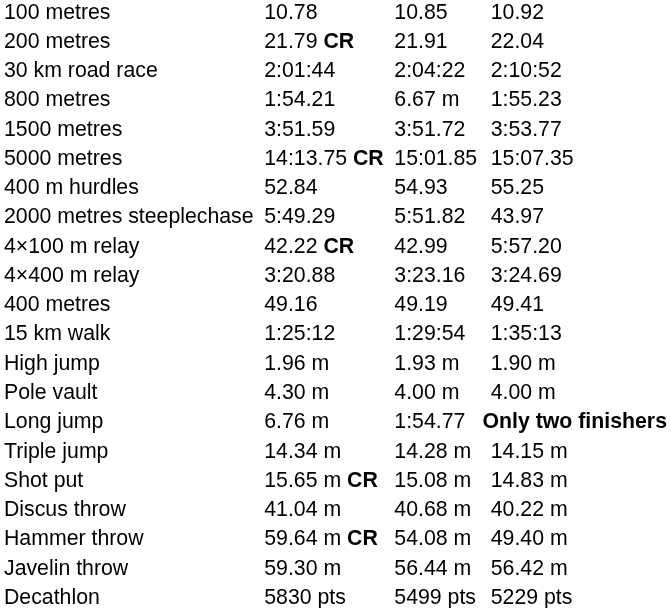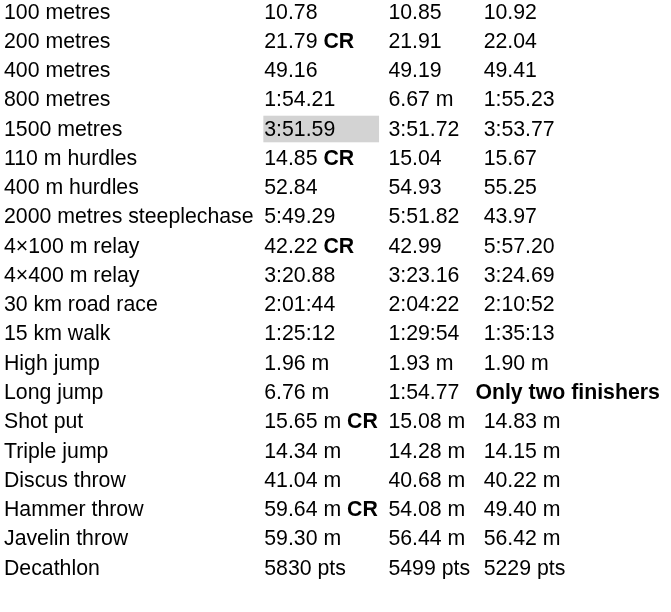 <table>
 <tr>
 <td>100 metres</td>
 <td></td>
 <td>10.78</td>
 <td></td>
 <td>10.85</td>
 <td></td>
 <td>10.92</td>
 </tr>
 <tr>
 <td>200 metres</td>
 <td></td>
 <td>21.79 <strong>CR</strong></td>
 <td></td>
 <td>21.91</td>
 <td></td>
 <td>22.04</td>
 </tr>
 <tr>
-<td>30 km road race</td>
+<td>400 metres</td>
 <td></td>
-<td>2:01:44</td>
+<td>49.16</td>
 <td></td>
-<td>2:04:22</td>
+<td>49.19</td>
 <td></td>
-<td>2:10:52</td>
+<td>49.41</td>
 </tr>
 <tr>
 <td>800 metres</td>
 <td></td>
 <td>1:54.21</td>
 <td></td>
 <td>6.67 m</td>
 <td></td>
 <td>1:55.23</td>
 </tr>
 <tr>
 <td>1500 metres</td>
 <td></td>
-<td>3:51.59</td>
+<td style="background: lightgrey;">3:51.59</td>
 <td></td>
 <td>3:51.72</td>
 <td></td>
 <td>3:53.77</td>
 </tr>
 <tr>
-<td>5000 metres</td>
+<td>110 m hurdles</td>
 <td></td>
-<td>14:13.75 <strong>CR</strong></td>
+<td>14.85 <strong>CR</strong></td>
 <td></td>
-<td>15:01.85</td>
+<td>15.04</td>
 <td></td>
-<td>15:07.35</td>
+<td>15.67</td>
 </tr>
 <tr>
 <td>400 m hurdles</td>
 <td></td>
 <td>52.84</td>
 <td></td>
 <td>54.93</td>
 <td></td>
 <td>55.25</td>
 </tr>
 <tr>
 <td>2000 metres steeplechase</td>
 <td></td>
 <td>5:49.29</td>
 <td></td>
 <td>5:51.82</td>
 <td></td>
 <td>43.97</td>
 </tr>
 <tr>
 <td>4×100 m relay</td>
 <td></td>
 <td>42.22 <strong>CR</strong></td>
 <td></td>
 <td>42.99</td>
 <td></td>
 <td>5:57.20</td>
 </tr>
 <tr>
 <td>4×400 m relay</td>
 <td></td>
 <td>3:20.88</td>
 <td></td>
 <td>3:23.16</td>
 <td></td>
 <td>3:24.69</td>
 </tr>
 <tr>
-<td>400 metres</td>
+<td>30 km road race</td>
 <td></td>
-<td>49.16</td>
+<td>2:01:44</td>
 <td></td>
-<td>49.19</td>
+<td>2:04:22</td>
 <td></td>
-<td>49.41</td>
+<td>2:10:52</td>
 </tr>
 <tr>
 <td>15 km walk</td>
 <td></td>
 <td>1:25:12</td>
 <td></td>
 <td>1:29:54</td>
 <td></td>
 <td>1:35:13</td>
 </tr>
 <tr>
 <td>High jump</td>
 <td></td>
 <td>1.96 m</td>
 <td></td>
 <td>1.93 m</td>
 <td></td>
 <td>1.90 m</td>
 </tr>
 <tr>
-<td>Pole vault</td>
-<td></td>
-<td>4.30 m</td>
-<td></td>
-<td>4.00 m</td>
-<td></td>
-<td>4.00 m</td>
-</tr>
-<tr>
 <td>Long jump</td>
 <td></td>
 <td>6.76 m</td>
 <td></td>
 <td>1:54.77</td>
 <th colspan=2>Only two finishers</th>
+</tr>
+<tr>
+<td>Shot put</td>
+<td></td>
+<td>15.65 m <strong>CR</strong></td>
+<td></td>
+<td>15.08 m</td>
+<td></td>
+<td>14.83 m</td>
 </tr>
 <tr>
 <td>Triple jump</td>
 <td></td>
 <td>14.34 m</td>
 <td></td>
 <td>14.28 m</td>
 <td></td>
 <td>14.15 m</td>
-</tr>
-<tr>
-<td>Shot put</td>
-<td></td>
-<td>15.65 m <strong>CR</strong></td>
-<td></td>
-<td>15.08 m</td>
-<td></td>
-<td>14.83 m</td>
 </tr>
 <tr>
 <td>Discus throw</td>
 <td></td>
 <td>41.04 m</td>
 <td></td>
 <td>40.68 m</td>
 <td></td>
 <td>40.22 m</td>
 </tr>
 <tr>
 <td>Hammer throw</td>
 <td></td>
 <td>59.64 m <strong>CR</strong></td>
 <td></td>
 <td>54.08 m</td>
 <td></td>
 <td>49.40 m</td>
 </tr>
 <tr>
 <td>Javelin throw</td>
 <td></td>
 <td>59.30 m</td>
 <td></td>
 <td>56.44 m</td>
 <td></td>
 <td>56.42 m</td>
 </tr>
 <tr>
 <td>Decathlon</td>
 <td></td>
 <td>5830 pts</td>
 <td></td>
 <td>5499 pts</td>
 <td></td>
 <td>5229 pts</td>
 </tr>
 </table>
